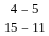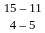 <table style="text-align:center">
 <tr>
 <th width=200></th>
 <th width=100></th>
 <th width=200></th>
 </tr>
 <tr>
+<td align=right><strong></strong></td>
+<td>15 – 11</td>
+<td align=left></td>
+</tr>
+<tr>
 <td align=right></td>
 <td>4 – 5</td>
 <td align=left><strong></strong></td>
 </tr>
-<tr>
-<td align=right><strong></strong></td>
-<td>15 – 11</td>
-<td align=left></td>
-</tr>
 </table>
